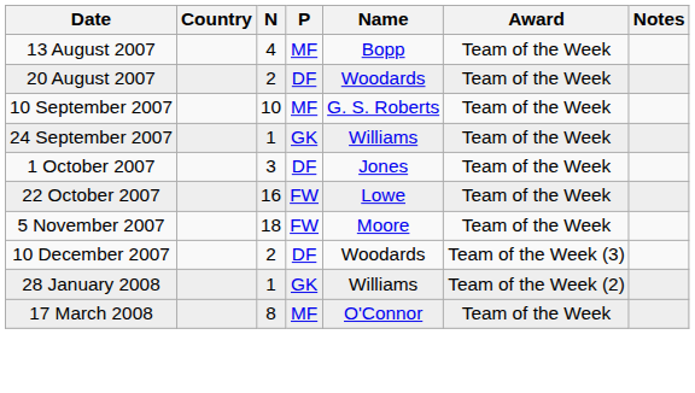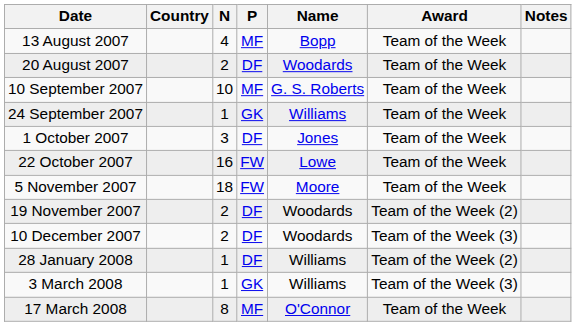 <table class="wikitable sortable" style="text-align:center">
 <tr>
 <th>Date</th>
 <th>Country</th>
 <th>N</th>
 <th>P</th>
 <th>Name</th>
 <th>Award</th>
 <th class="unsortable">Notes</th>
 </tr>
 <tr>
 <td>13 August 2007</td>
 <td></td>
 <td>4</td>
 <td><a href='#'>MF</a></td>
 <td><a href='#'>Bopp</a></td>
 <td>Team of the Week</td>
 <td></td>
 </tr>
 <tr style="background:#EEEEEE">
 <td>20 August 2007</td>
 <td></td>
 <td>2</td>
 <td><a href='#'>DF</a></td>
 <td><a href='#'>Woodards</a></td>
 <td>Team of the Week</td>
 <td></td>
 </tr>
 <tr>
 <td>10 September 2007</td>
 <td></td>
 <td>10</td>
 <td><a href='#'>MF</a></td>
 <td><a href='#'>G. S. Roberts</a></td>
 <td>Team of the Week</td>
 <td></td>
 </tr>
 <tr style="background:#EEEEEE">
 <td>24 September 2007</td>
 <td></td>
 <td>1</td>
 <td><a href='#'>GK</a></td>
 <td><a href='#'>Williams</a></td>
 <td>Team of the Week</td>
 <td></td>
 </tr>
 <tr>
 <td>1 October 2007</td>
 <td></td>
 <td>3</td>
 <td><a href='#'>DF</a></td>
 <td><a href='#'>Jones</a></td>
 <td>Team of the Week</td>
 <td></td>
 </tr>
 <tr style="background:#EEEEEE">
 <td>22 October 2007</td>
 <td></td>
 <td>16</td>
 <td><a href='#'>FW</a></td>
 <td><a href='#'>Lowe</a></td>
 <td>Team of the Week</td>
 <td></td>
 </tr>
 <tr>
 <td>5 November 2007</td>
 <td></td>
 <td>18</td>
 <td><a href='#'>FW</a></td>
 <td><a href='#'>Moore</a></td>
 <td>Team of the Week</td>
 <td></td>
 </tr>
+<tr style="background:#EEEEEE">
+<td>19 November 2007</td>
+<td></td>
+<td>2</td>
+<td><a href='#'>DF</a></td>
+<td>Woodards</td>
+<td>Team of the Week (2)</td>
+<td></td>
+</tr>
 <tr>
 <td>10 December 2007</td>
 <td></td>
 <td>2</td>
 <td><a href='#'>DF</a></td>
 <td>Woodards</td>
 <td>Team of the Week (3)</td>
 <td></td>
 </tr>
 <tr style="background:#EEEEEE">
 <td>28 January 2008</td>
 <td></td>
 <td>1</td>
+<td><a href='#'>DF</a></td>
+<td>Williams</td>
+<td>Team of the Week (2)</td>
+<td></td>
+</tr>
+<tr>
+<td>3 March 2008</td>
+<td></td>
+<td>1</td>
 <td><a href='#'>GK</a></td>
 <td>Williams</td>
-<td>Team of the Week (2)</td>
+<td>Team of the Week (3)</td>
 <td></td>
 </tr>
 <tr style="background:#EEEEEE">
 <td>17 March 2008</td>
 <td></td>
 <td>8</td>
 <td><a href='#'>MF</a></td>
 <td><a href='#'>O'Connor</a></td>
 <td>Team of the Week</td>
 <td></td>
 </tr>
 </table>
